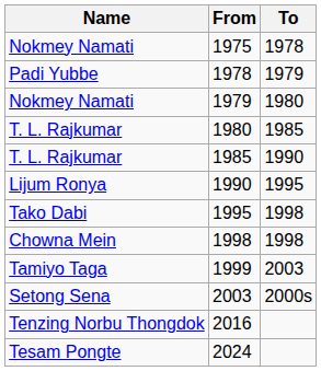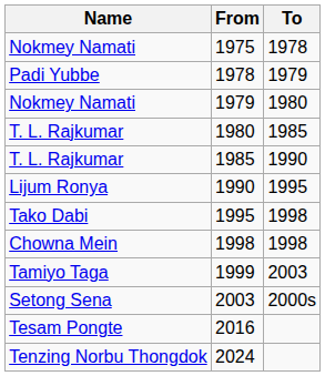 <table class="wikitable sortable">
 <tr>
 <th>Name</th>
 <th>From</th>
 <th>To</th>
 </tr>
 <tr>
 <td><a href='#'>Nokmey Namati</a></td>
 <td>1975</td>
 <td>1978</td>
 </tr>
 <tr>
 <td><a href='#'>Padi Yubbe</a></td>
 <td>1978</td>
 <td>1979</td>
 </tr>
 <tr>
 <td><a href='#'>Nokmey Namati</a></td>
 <td>1979</td>
 <td>1980</td>
 </tr>
 <tr>
 <td><a href='#'>T. L. Rajkumar</a></td>
 <td>1980</td>
 <td>1985</td>
 </tr>
 <tr>
 <td><a href='#'>T. L. Rajkumar</a></td>
 <td>1985</td>
 <td>1990</td>
 </tr>
 <tr>
 <td><a href='#'>Lijum Ronya</a></td>
 <td>1990</td>
 <td>1995</td>
 </tr>
 <tr>
 <td><a href='#'>Tako Dabi</a></td>
 <td>1995</td>
 <td>1998</td>
 </tr>
 <tr>
 <td><a href='#'>Chowna Mein</a></td>
 <td>1998</td>
 <td>1998</td>
 </tr>
 <tr>
 <td><a href='#'>Tamiyo Taga</a></td>
 <td>1999</td>
 <td>2003</td>
 </tr>
 <tr>
 <td><a href='#'>Setong Sena</a></td>
 <td>2003</td>
 <td>2000s</td>
 </tr>
 <tr>
-<td><a href='#'>Tenzing Norbu Thongdok</a></td>
+<td><a href='#'>Tesam Pongte</a></td>
 <td>2016</td>
 <td></td>
 </tr>
 <tr>
-<td><a href='#'>Tesam Pongte</a></td>
+<td><a href='#'>Tenzing Norbu Thongdok</a></td>
 <td>2024</td>
 <td></td>
 </tr>
 </table>
